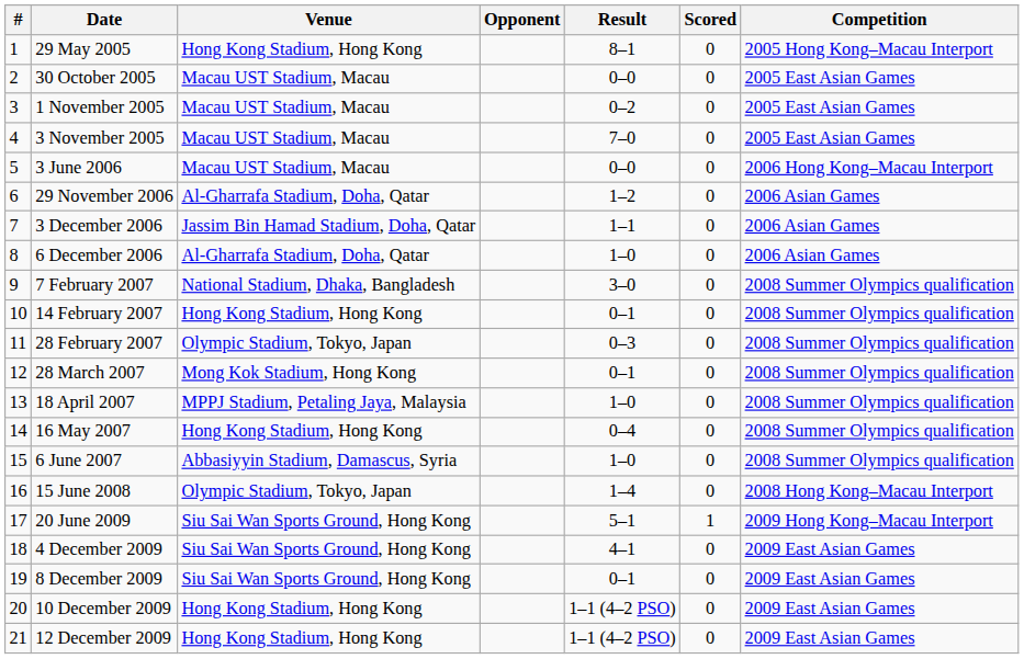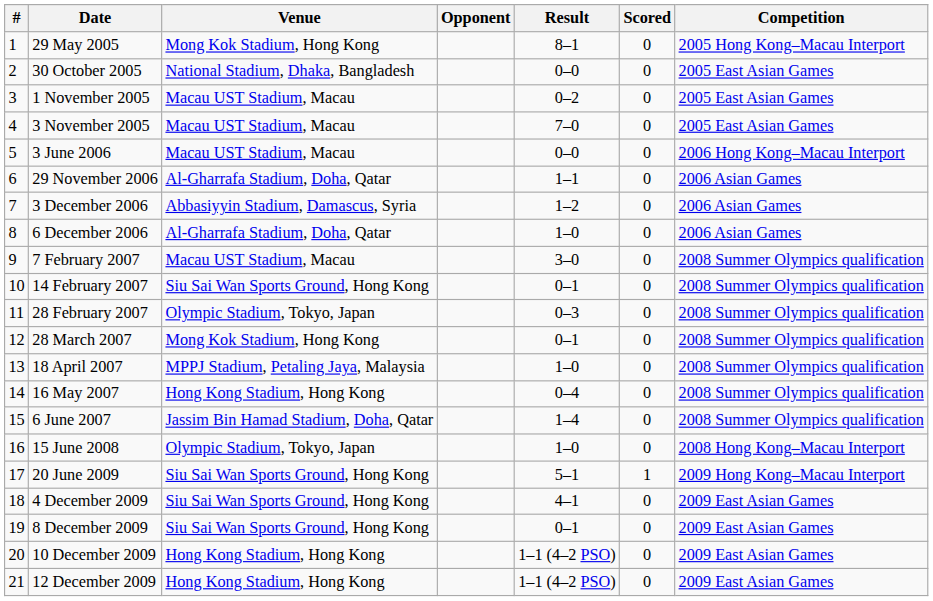 <table class="wikitable" style="font-size:90%; text-align: left;">
 <tr bgcolor="#CCCCCC" align="center">
 <th>#</th>
 <th>Date</th>
 <th>Venue</th>
 <th>Opponent</th>
 <th>Result</th>
 <th>Scored</th>
 <th>Competition</th>
 </tr>
 <tr>
 <td>1</td>
 <td>29 May 2005</td>
-<td><a href='#'>Hong Kong Stadium</a>, Hong Kong</td>
+<td><a href='#'>Mong Kok Stadium</a>, Hong Kong</td>
 <td></td>
 <td align="center">8–1</td>
 <td align="center">0</td>
 <td><a href='#'>2005 Hong Kong–Macau Interport</a></td>
 </tr>
 <tr>
 <td>2</td>
 <td>30 October 2005</td>
-<td><a href='#'>Macau UST Stadium</a>, Macau</td>
+<td><a href='#'>National Stadium</a>, <a href='#'>Dhaka</a>, Bangladesh</td>
 <td></td>
 <td align="center">0–0</td>
 <td align="center">0</td>
 <td><a href='#'>2005 East Asian Games</a></td>
 </tr>
 <tr>
 <td>3</td>
 <td>1 November 2005</td>
 <td><a href='#'>Macau UST Stadium</a>, Macau</td>
 <td></td>
 <td align="center">0–2</td>
 <td align="center">0</td>
 <td><a href='#'>2005 East Asian Games</a></td>
 </tr>
 <tr>
 <td>4</td>
 <td>3 November 2005</td>
 <td><a href='#'>Macau UST Stadium</a>, Macau</td>
 <td></td>
 <td align="center">7–0</td>
 <td align="center">0</td>
 <td><a href='#'>2005 East Asian Games</a></td>
 </tr>
 <tr>
 <td>5</td>
 <td>3 June 2006</td>
 <td><a href='#'>Macau UST Stadium</a>, Macau</td>
 <td></td>
 <td align="center">0–0</td>
 <td align="center">0</td>
 <td><a href='#'>2006 Hong Kong–Macau Interport</a></td>
 </tr>
 <tr>
 <td>6</td>
 <td>29 November 2006</td>
 <td><a href='#'>Al-Gharrafa Stadium</a>, <a href='#'>Doha</a>, Qatar</td>
 <td></td>
-<td align="center">1–2</td>
+<td align="center">1–1</td>
 <td align="center">0</td>
 <td><a href='#'>2006 Asian Games</a></td>
 </tr>
 <tr>
 <td>7</td>
 <td>3 December 2006</td>
-<td><a href='#'>Jassim Bin Hamad Stadium</a>, <a href='#'>Doha</a>, Qatar</td>
+<td><a href='#'>Abbasiyyin Stadium</a>, <a href='#'>Damascus</a>, Syria</td>
 <td></td>
-<td align="center">1–1</td>
+<td align="center">1–2</td>
 <td align="center">0</td>
 <td><a href='#'>2006 Asian Games</a></td>
 </tr>
 <tr>
 <td>8</td>
 <td>6 December 2006</td>
 <td><a href='#'>Al-Gharrafa Stadium</a>, <a href='#'>Doha</a>, Qatar</td>
 <td></td>
 <td align="center">1–0</td>
 <td align="center">0</td>
 <td><a href='#'>2006 Asian Games</a></td>
 </tr>
 <tr>
 <td>9</td>
 <td>7 February 2007</td>
-<td><a href='#'>National Stadium</a>, <a href='#'>Dhaka</a>, Bangladesh</td>
+<td><a href='#'>Macau UST Stadium</a>, Macau</td>
 <td></td>
 <td align="center">3–0</td>
 <td align="center">0</td>
 <td><a href='#'>2008 Summer Olympics qualification</a></td>
 </tr>
 <tr>
 <td>10</td>
 <td>14 February 2007</td>
-<td><a href='#'>Hong Kong Stadium</a>, Hong Kong</td>
+<td><a href='#'>Siu Sai Wan Sports Ground</a>, Hong Kong</td>
 <td></td>
 <td align="center">0–1</td>
 <td align="center">0</td>
 <td><a href='#'>2008 Summer Olympics qualification</a></td>
 </tr>
 <tr>
 <td>11</td>
 <td>28 February 2007</td>
 <td><a href='#'>Olympic Stadium</a>, Tokyo, Japan</td>
 <td></td>
 <td align="center">0–3</td>
 <td align="center">0</td>
 <td><a href='#'>2008 Summer Olympics qualification</a></td>
 </tr>
 <tr>
 <td>12</td>
 <td>28 March 2007</td>
 <td><a href='#'>Mong Kok Stadium</a>, Hong Kong</td>
 <td></td>
 <td align="center">0–1</td>
 <td align="center">0</td>
 <td><a href='#'>2008 Summer Olympics qualification</a></td>
 </tr>
 <tr>
 <td>13</td>
 <td>18 April 2007</td>
 <td><a href='#'>MPPJ Stadium</a>, <a href='#'>Petaling Jaya</a>, Malaysia</td>
 <td></td>
 <td align="center">1–0</td>
 <td align="center">0</td>
 <td><a href='#'>2008 Summer Olympics qualification</a></td>
 </tr>
 <tr>
 <td>14</td>
 <td>16 May 2007</td>
 <td><a href='#'>Hong Kong Stadium</a>, Hong Kong</td>
 <td></td>
 <td align="center">0–4</td>
 <td align="center">0</td>
 <td><a href='#'>2008 Summer Olympics qualification</a></td>
 </tr>
 <tr>
 <td>15</td>
 <td>6 June 2007</td>
-<td><a href='#'>Abbasiyyin Stadium</a>, <a href='#'>Damascus</a>, Syria</td>
+<td><a href='#'>Jassim Bin Hamad Stadium</a>, <a href='#'>Doha</a>, Qatar</td>
 <td></td>
-<td align="center">1–0</td>
+<td align="center">1–4</td>
 <td align="center">0</td>
 <td><a href='#'>2008 Summer Olympics qualification</a></td>
 </tr>
 <tr>
 <td>16</td>
 <td>15 June 2008</td>
 <td><a href='#'>Olympic Stadium</a>, Tokyo, Japan</td>
 <td></td>
-<td align="center">1–4</td>
+<td align="center">1–0</td>
 <td align="center">0</td>
 <td><a href='#'>2008 Hong Kong–Macau Interport</a></td>
 </tr>
 <tr>
 <td>17</td>
 <td>20 June 2009</td>
 <td><a href='#'>Siu Sai Wan Sports Ground</a>, Hong Kong</td>
 <td></td>
 <td align="center">5–1</td>
 <td align="center">1</td>
 <td><a href='#'>2009 Hong Kong–Macau Interport</a></td>
 </tr>
 <tr>
 <td>18</td>
 <td>4 December 2009</td>
 <td><a href='#'>Siu Sai Wan Sports Ground</a>, Hong Kong</td>
 <td></td>
 <td align=center>4–1</td>
 <td align=center>0</td>
 <td><a href='#'>2009 East Asian Games</a></td>
 </tr>
 <tr>
 <td>19</td>
 <td>8 December 2009</td>
 <td><a href='#'>Siu Sai Wan Sports Ground</a>, Hong Kong</td>
 <td></td>
 <td align=center>0–1</td>
 <td align=center>0</td>
 <td><a href='#'>2009 East Asian Games</a></td>
 </tr>
 <tr>
 <td>20</td>
 <td>10 December 2009</td>
 <td><a href='#'>Hong Kong Stadium</a>, Hong Kong</td>
 <td></td>
 <td align=center>1–1 (4–2 <a href='#'>PSO</a>)</td>
 <td align=center>0</td>
 <td><a href='#'>2009 East Asian Games</a></td>
 </tr>
 <tr>
 <td>21</td>
 <td>12 December 2009</td>
 <td><a href='#'>Hong Kong Stadium</a>, Hong Kong</td>
 <td></td>
 <td align=center>1–1 (4–2 <a href='#'>PSO</a>)</td>
 <td align=center>0</td>
 <td><a href='#'>2009 East Asian Games</a></td>
 </tr>
 </table>
